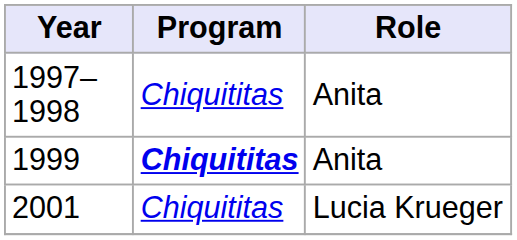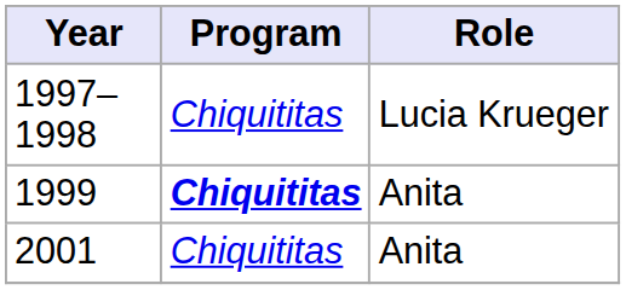 <table border="0" style="background:#ffffff" align="top" class="sortable wikitable">
 <tr>
 <th width="60 px" style="background:Lavender; color:Black">Year</th>
 <th width="80 px" style="background:Lavender; color:Black">Program</th>
 <th width="100 px" style="background:Lavender; color:Black">Role</th>
 </tr>
 <tr>
 <td>1997–1998</td>
 <td><em><a href='#'>Chiquititas</a></em></td>
-<td>Anita</td>
+<td>Lucia Krueger</td>
 </tr>
 <tr>
 <td>1999</td>
 <td><strong><em><a href='#'>Chiquititas</a></em></strong></td>
 <td>Anita</td>
 </tr>
 <tr>
 <td>2001</td>
 <td><em><a href='#'>Chiquititas</a></em></td>
-<td>Lucia Krueger</td>
+<td>Anita</td>
 </tr>
 <tr>
 </tr>
 </table>
